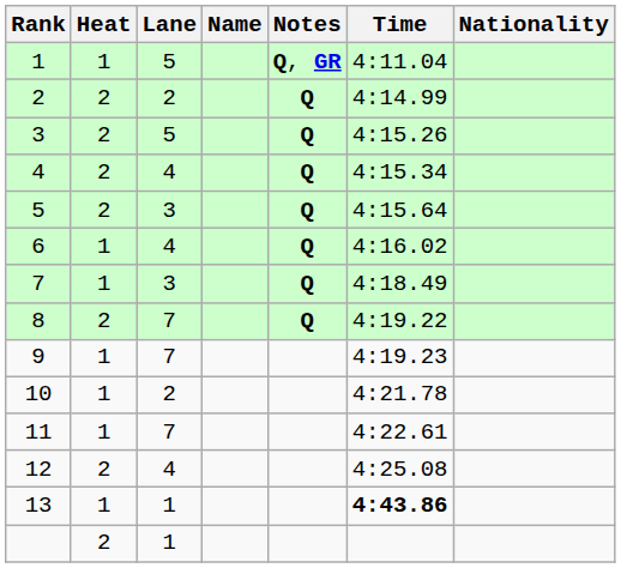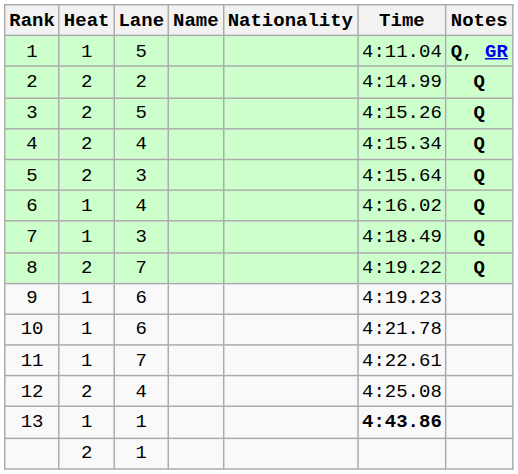 <table class="wikitable sortable" style="text-align:center">
 <tr>
 <th>Rank</th>
 <th>Heat</th>
 <th>Lane</th>
 <th>Name</th>
+<th>Nationality</th>
+<th>Time</th>
 <th>Notes</th>
-<th>Time</th>
-<th>Nationality</th>
 </tr>
 <tr bgcolor=ccffcc>
 <td>1</td>
 <td>1</td>
 <td>5</td>
 <td align=left></td>
+<td align=left></td>
+<td>4:11.04</td>
 <td><strong>Q</strong>, <strong><a href='#'>GR</a></strong></td>
-<td>4:11.04</td>
-<td align=left></td>
 </tr>
 <tr bgcolor=ccffcc>
 <td>2</td>
 <td>2</td>
 <td>2</td>
 <td align=left></td>
+<td align=left></td>
+<td>4:14.99</td>
 <td><strong>Q</strong></td>
-<td>4:14.99</td>
-<td align=left></td>
 </tr>
 <tr bgcolor=ccffcc>
 <td>3</td>
 <td>2</td>
 <td>5</td>
 <td align=left></td>
+<td align=left></td>
+<td>4:15.26</td>
 <td><strong>Q</strong></td>
-<td>4:15.26</td>
-<td align=left></td>
 </tr>
 <tr bgcolor=ccffcc>
 <td>4</td>
 <td>2</td>
 <td>4</td>
 <td align=left></td>
+<td align=left></td>
+<td>4:15.34</td>
 <td><strong>Q</strong></td>
-<td>4:15.34</td>
-<td align=left></td>
 </tr>
 <tr bgcolor=ccffcc>
 <td>5</td>
 <td>2</td>
 <td>3</td>
 <td align=left></td>
+<td align=left></td>
+<td>4:15.64</td>
 <td><strong>Q</strong></td>
-<td>4:15.64</td>
-<td align=left></td>
 </tr>
 <tr bgcolor=ccffcc>
 <td>6</td>
 <td>1</td>
 <td>4</td>
 <td align=left></td>
+<td align=left></td>
+<td>4:16.02</td>
 <td><strong>Q</strong></td>
-<td>4:16.02</td>
-<td align=left></td>
 </tr>
 <tr bgcolor=ccffcc>
 <td>7</td>
 <td>1</td>
 <td>3</td>
 <td align=left></td>
+<td align=left></td>
+<td>4:18.49</td>
 <td><strong>Q</strong></td>
-<td>4:18.49</td>
-<td align=left></td>
 </tr>
 <tr bgcolor=ccffcc>
 <td>8</td>
 <td>2</td>
 <td>7</td>
 <td align=left></td>
+<td align=left></td>
+<td>4:19.22</td>
 <td><strong>Q</strong></td>
-<td>4:19.22</td>
-<td align=left></td>
 </tr>
 <tr>
 <td>9</td>
 <td>1</td>
-<td>7</td>
+<td>6</td>
 <td align=left></td>
+<td align=left></td>
+<td>4:19.23</td>
 <td></td>
-<td>4:19.23</td>
-<td align=left></td>
 </tr>
 <tr>
 <td>10</td>
 <td>1</td>
-<td>2</td>
+<td>6</td>
 <td align=left></td>
+<td align=left></td>
+<td>4:21.78</td>
 <td></td>
-<td>4:21.78</td>
-<td align=left></td>
 </tr>
 <tr>
 <td>11</td>
 <td>1</td>
 <td>7</td>
 <td align=left></td>
+<td align=left></td>
+<td>4:22.61</td>
 <td></td>
-<td>4:22.61</td>
-<td align=left></td>
 </tr>
 <tr>
 <td>12</td>
 <td>2</td>
 <td>4</td>
 <td align=left></td>
+<td align=left></td>
+<td>4:25.08</td>
 <td></td>
-<td>4:25.08</td>
-<td align=left></td>
 </tr>
 <tr>
 <td>13</td>
 <td>1</td>
 <td>1</td>
 <td align=left></td>
+<td align=left></td>
+<td><strong>4:43.86</strong></td>
 <td></td>
-<td><strong>4:43.86</strong></td>
-<td align=left></td>
 </tr>
 <tr>
 <td></td>
 <td>2</td>
 <td>1</td>
 <td align=left></td>
+<td align=left></td>
 <td></td>
 <td></td>
-<td align=left></td>
 </tr>
 </table>
